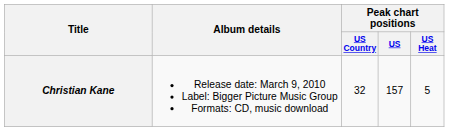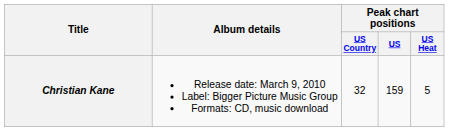 <table class="wikitable plainrowheaders" style="text-align:center;">
 <tr>
 <th rowspan="2" style="width:14em;">Title</th>
 <th rowspan="2" style="width:18em;">Album details</th>
 <th colspan="3">Peak chart positions</th>
 </tr>
 <tr style="font-size:smaller;">
 <th style="width:45px;"><a href='#'>US Country</a><br></th>
 <th style="width:45px;"><a href='#'>US</a><br></th>
 <th style="width:45px;"><a href='#'>US<br>Heat</a><br></th>
 </tr>
 <tr>
 <th scope="row"><em>Christian Kane</em></th>
 <td><br><ul><li>Release date: March 9, 2010</li><li>Label: Bigger Picture Music Group</li><li>Formats: CD, music download</li></ul></td>
 <td>32</td>
-<td>157</td>
+<td>159</td>
 <td>5</td>
 </tr>
 </table>
